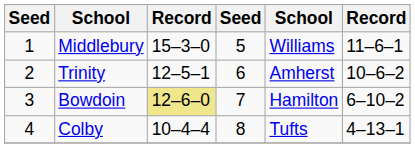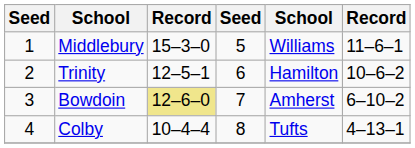 <table class="wikitable">
 <tr>
 <th>Seed</th>
 <th>School</th>
 <th>Record</th>
 <th>Seed</th>
 <th>School</th>
 <th>Record</th>
 </tr>
 <tr>
 <td align=center>1</td>
 <td><a href='#'>Middlebury</a></td>
 <td>15–3–0</td>
 <td align=center>5</td>
 <td><a href='#'>Williams</a></td>
 <td>11–6–1</td>
 </tr>
 <tr>
 <td align=center>2</td>
 <td><a href='#'>Trinity</a></td>
 <td>12–5–1</td>
 <td align=center>6</td>
-<td><a href='#'>Amherst</a></td>
+<td><a href='#'>Hamilton</a></td>
 <td>10–6–2</td>
 </tr>
 <tr>
 <td align=center>3</td>
 <td><a href='#'>Bowdoin</a></td>
 <td style="background: khaki;">12–6–0</td>
 <td align=center>7</td>
-<td><a href='#'>Hamilton</a></td>
+<td><a href='#'>Amherst</a></td>
 <td>6–10–2</td>
 </tr>
 <tr>
 <td align=center>4</td>
 <td><a href='#'>Colby</a></td>
 <td>10–4–4</td>
 <td align=center>8</td>
 <td><a href='#'>Tufts</a></td>
 <td>4–13–1</td>
 </tr>
 <tr>
 </tr>
 </table>
